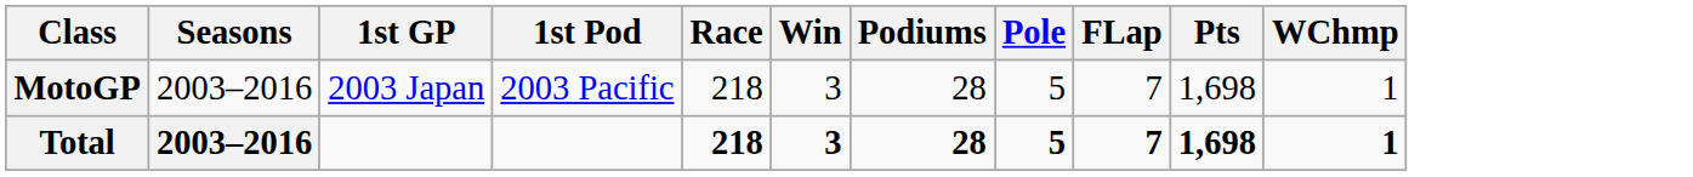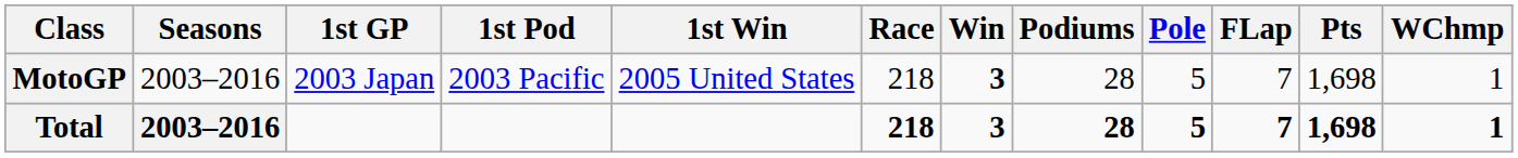 <table class="wikitable" style=text-align:right>
 <tr>
 <th>Class</th>
 <th>Seasons</th>
 <th>1st GP</th>
 <th>1st Pod</th>
+<th>1st Win</th>
 <th>Race</th>
 <th>Win</th>
 <th>Podiums</th>
 <th><a href='#'>Pole</a></th>
 <th>FLap</th>
 <th>Pts</th>
 <th>WChmp</th>
 </tr>
 <tr>
 <th>MotoGP</th>
 <td>2003–2016</td>
 <td align="left"><a href='#'>2003 Japan</a></td>
 <td align="left"><a href='#'>2003 Pacific</a></td>
+<td align="left"><a href='#'>2005 United States</a></td>
 <td>218</td>
-<td>3</td>
+<td><strong>3</strong></td>
 <td>28</td>
 <td>5</td>
 <td>7</td>
 <td>1,698</td>
 <td>1</td>
 </tr>
 <tr>
 <th>Total</th>
 <th>2003–2016</th>
 <td></td>
 <td></td>
+<td></td>
 <td><strong>218</strong></td>
 <td><strong>3</strong></td>
 <td><strong>28</strong></td>
 <td><strong>5</strong></td>
 <td><strong>7</strong></td>
 <td><strong>1,698</strong></td>
 <td><strong>1</strong></td>
 </tr>
 </table>
